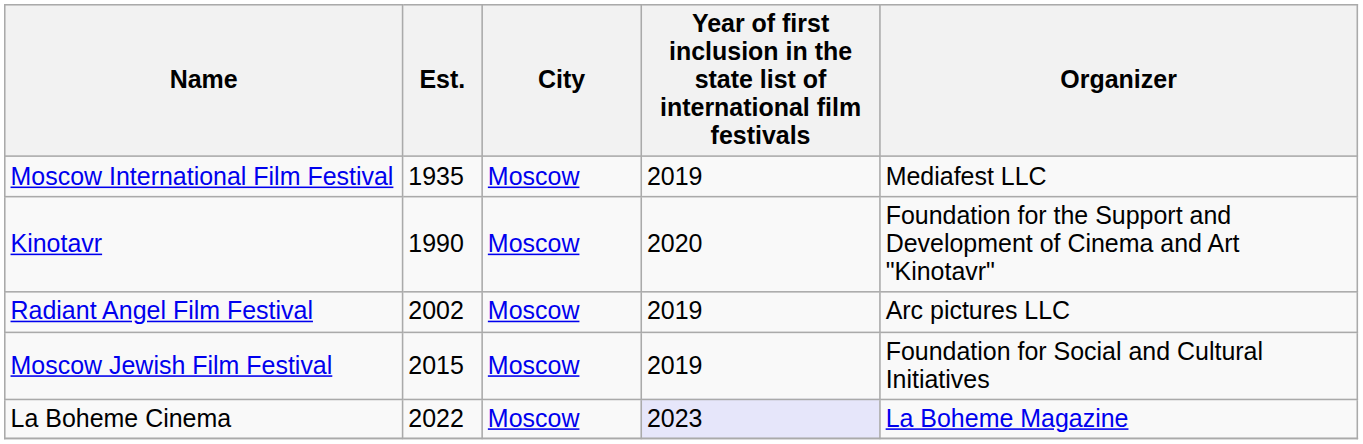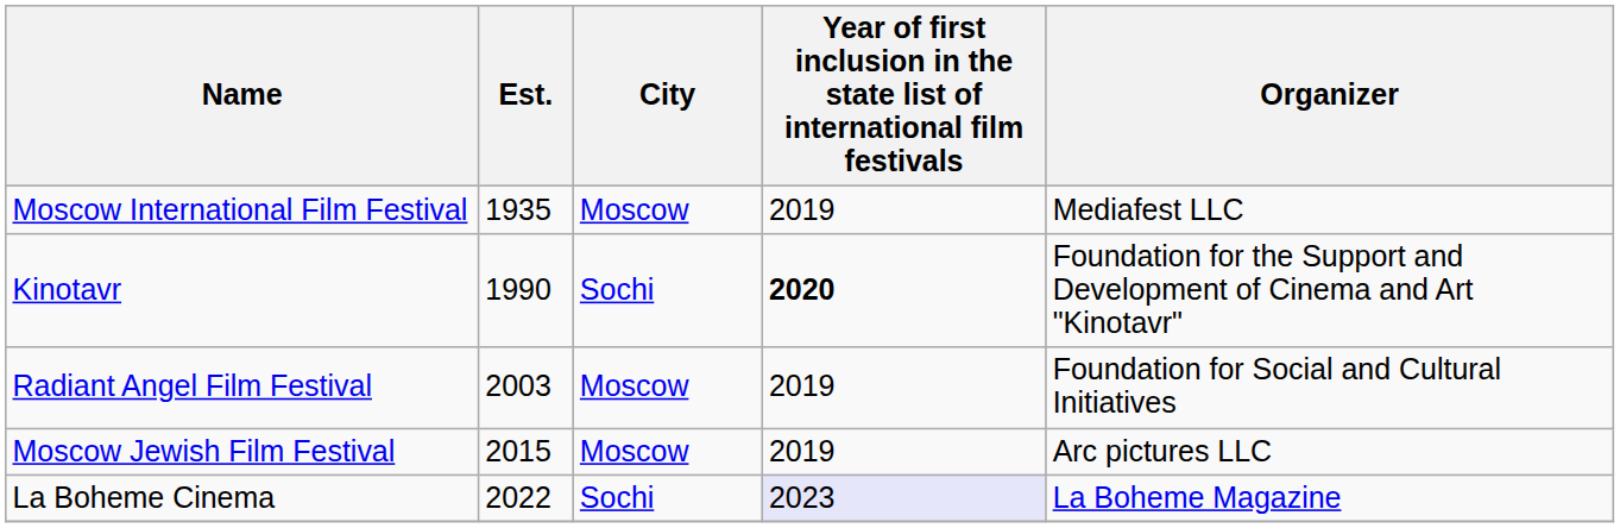 <table class="wikitable sortable">
 <tr>
 <th width="25%">Name</th>
 <th width="5%">Est.</th>
 <th width="10%">City</th>
 <th width="15%">Year of first inclusion in the state list of international film festivals</th>
 <th width="30%">Organizer</th>
 </tr>
 <tr>
 <td><a href='#'>Moscow International Film Festival</a></td>
 <td>1935</td>
 <td><a href='#'>Moscow</a></td>
 <td>2019</td>
 <td>Mediafest LLC</td>
 </tr>
 <tr>
 <td><a href='#'>Kinotavr</a></td>
 <td>1990</td>
-<td><a href='#'>Moscow</a></td>
-<td>2020</td>
+<td><a href='#'>Sochi</a></td>
+<td><strong>2020</strong></td>
 <td>Foundation for the Support and Development of Cinema and Art "Kinotavr"</td>
 </tr>
 <tr>
 <td><a href='#'>Radiant Angel Film Festival</a></td>
-<td>2002</td>
+<td>2003</td>
 <td><a href='#'>Moscow</a></td>
 <td>2019</td>
-<td>Arc pictures LLC</td>
+<td>Foundation for Social and Cultural Initiatives</td>
 </tr>
 <tr>
 <td><a href='#'>Moscow Jewish Film Festival</a></td>
 <td>2015</td>
 <td><a href='#'>Moscow</a></td>
 <td>2019</td>
-<td>Foundation for Social and Cultural Initiatives</td>
+<td>Arc pictures LLC</td>
 </tr>
 <tr>
 <td>La Boheme Cinema</td>
 <td>2022</td>
-<td><a href='#'>Moscow</a></td>
+<td><a href='#'>Sochi</a></td>
 <td style="background: lavender;">2023</td>
 <td><a href='#'>La Boheme Magazine</a></td>
 </tr>
 <tr>
 </tr>
 </table>
